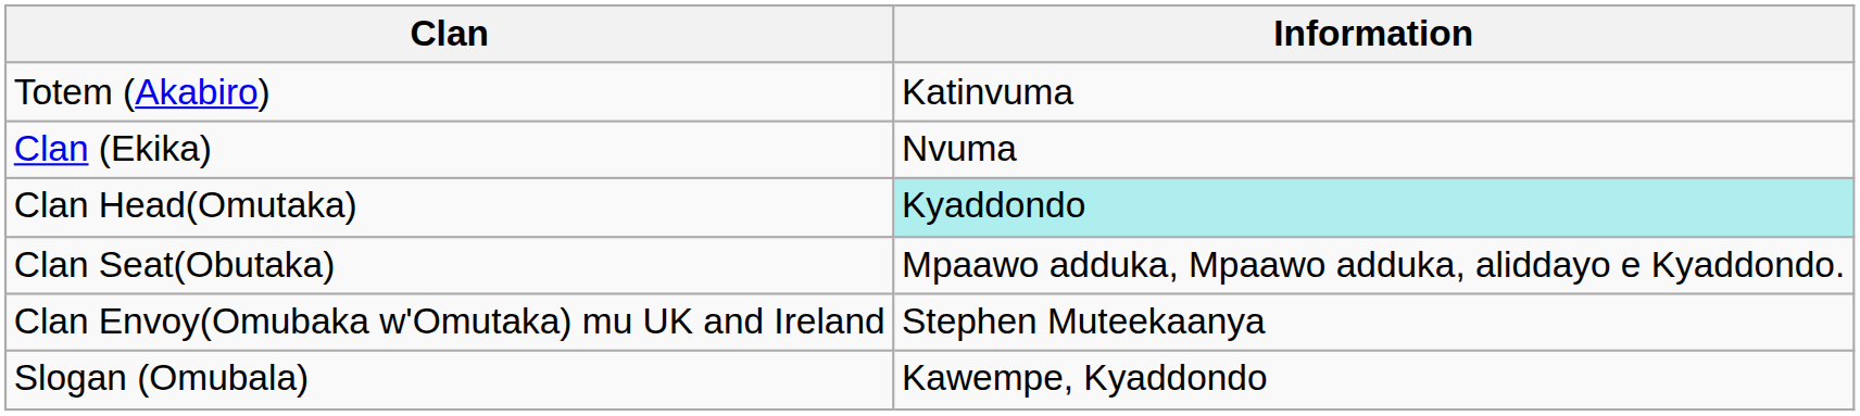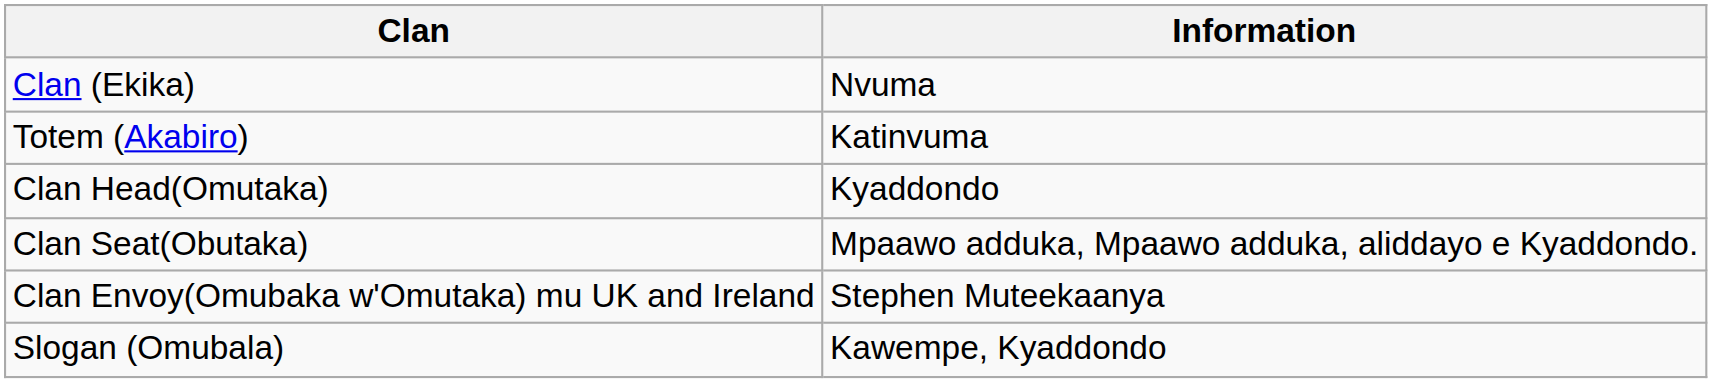 <table class="wikitable">
 <tr>
 <th>Clan</th>
 <th>Information</th>
 </tr>
 <tr>
+<td><a href='#'>Clan</a> (Ekika)</td>
+<td>Nvuma</td>
+</tr>
+<tr>
 <td>Totem (<a href='#'>Akabiro</a>)</td>
 <td>Katinvuma</td>
 </tr>
 <tr>
-<td><a href='#'>Clan</a> (Ekika)</td>
-<td>Nvuma</td>
-</tr>
-<tr>
 <td>Clan Head(Omutaka)</td>
-<td style="background: paleturquoise;">Kyaddondo</td>
+<td>Kyaddondo</td>
 </tr>
 <tr>
 <td>Clan Seat(Obutaka)</td>
 <td>Mpaawo adduka, Mpaawo adduka, aliddayo e Kyaddondo.</td>
 </tr>
 <tr>
 <td>Clan Envoy(Omubaka w'Omutaka) mu UK and Ireland</td>
 <td>Stephen Muteekaanya</td>
 </tr>
 <tr>
 <td>Slogan (Omubala)</td>
 <td>Kawempe, Kyaddondo</td>
 </tr>
 </table>
